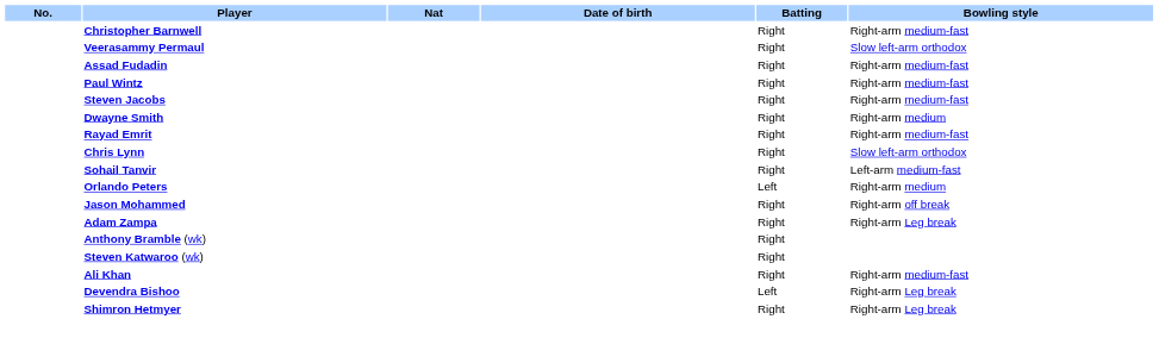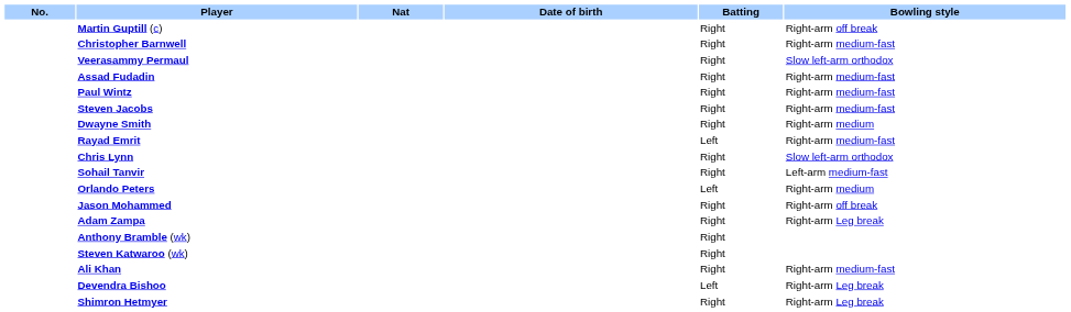 <table border="0" cellspacing="2" cellpadding="2" style="width:100%;">
 <tr style="background:#aad0ff;">
 <th scope="col" style="width:5%;">No.</th>
 <th scope="col" style="width:20%;">Player</th>
 <th scope="col" style="width:6%;">Nat</th>
 <th scope="col" style="width:18%;">Date of birth</th>
 <th scope="col" style="width:6%;">Batting</th>
 <th scope="col" style="width:20%;">Bowling style</th>
+</tr>
+<tr>
+<td style="text-align:center"></td>
+<td><strong><a href='#'>Martin Guptill</a></strong> (<a href='#'>c</a>)</td>
+<td style="text-align:center"></td>
+<td></td>
+<td>Right</td>
+<td>Right-arm <a href='#'>off break</a></td>
 </tr>
 <tr>
 <td style="text-align:center"></td>
 <td><strong><a href='#'>Christopher Barnwell</a></strong></td>
 <td style="text-align:center"></td>
 <td></td>
 <td>Right</td>
 <td>Right-arm <a href='#'>medium-fast</a></td>
 </tr>
 <tr>
 <td style="text-align:center"></td>
 <td><strong><a href='#'>Veerasammy Permaul</a></strong></td>
 <td style="text-align:center"></td>
 <td></td>
 <td>Right</td>
 <td><a href='#'>Slow left-arm orthodox</a></td>
 </tr>
 <tr>
 <td style="text-align:center"></td>
 <td><strong><a href='#'>Assad Fudadin</a></strong></td>
 <td style="text-align:center"></td>
 <td></td>
 <td>Right</td>
 <td>Right-arm <a href='#'>medium-fast</a></td>
 </tr>
 <tr>
 <td style="text-align:center"></td>
 <td><strong><a href='#'>Paul Wintz</a></strong></td>
 <td style="text-align:center"></td>
 <td></td>
 <td>Right</td>
 <td>Right-arm <a href='#'>medium-fast</a></td>
 </tr>
 <tr>
 <td style="text-align:center"></td>
 <td><strong><a href='#'>Steven Jacobs</a></strong></td>
 <td style="text-align:center"></td>
 <td></td>
 <td>Right</td>
 <td>Right-arm <a href='#'>medium-fast</a></td>
 </tr>
 <tr>
 <td style="text-align:center"></td>
 <td><strong><a href='#'>Dwayne Smith</a></strong></td>
 <td style="text-align:center"></td>
 <td></td>
 <td>Right</td>
 <td>Right-arm <a href='#'>medium</a></td>
 </tr>
 <tr>
 <td style="text-align:center"></td>
 <td><strong><a href='#'>Rayad Emrit</a></strong></td>
 <td style="text-align:center"></td>
 <td></td>
-<td>Right</td>
+<td>Left</td>
 <td>Right-arm <a href='#'>medium-fast</a></td>
 </tr>
 <tr>
 <td style="text-align:center"></td>
 <td><strong><a href='#'>Chris Lynn</a></strong></td>
 <td style="text-align:center"></td>
 <td></td>
 <td>Right</td>
 <td><a href='#'>Slow left-arm orthodox</a></td>
 </tr>
 <tr>
 <td style="text-align:center"></td>
 <td><strong><a href='#'>Sohail Tanvir</a></strong></td>
 <td style="text-align:center"></td>
 <td></td>
 <td>Right</td>
 <td>Left-arm <a href='#'>medium-fast</a></td>
 </tr>
 <tr>
 <td style="text-align:center"></td>
 <td><strong><a href='#'>Orlando Peters</a></strong></td>
 <td style="text-align:center"></td>
 <td></td>
 <td>Left</td>
 <td>Right-arm <a href='#'>medium</a></td>
 </tr>
 <tr>
 <td style="text-align:center"></td>
 <td><strong><a href='#'>Jason Mohammed</a></strong></td>
 <td style="text-align:center"></td>
 <td></td>
 <td>Right</td>
 <td>Right-arm <a href='#'>off break</a></td>
 </tr>
 <tr>
 <td style="text-align:center"></td>
 <td><strong><a href='#'>Adam Zampa</a></strong></td>
 <td style="text-align:center"></td>
 <td></td>
 <td>Right</td>
 <td>Right-arm <a href='#'>Leg break</a></td>
 </tr>
 <tr>
 <td style="text-align:center"></td>
 <td><strong><a href='#'>Anthony Bramble</a></strong> (<a href='#'>wk</a>)</td>
 <td style="text-align:center"></td>
 <td></td>
 <td>Right</td>
 <td></td>
 </tr>
 <tr>
 <td style="text-align:center"></td>
 <td><strong><a href='#'>Steven Katwaroo</a></strong> (<a href='#'>wk</a>)</td>
 <td style="text-align:center"></td>
 <td></td>
 <td>Right</td>
 <td></td>
 </tr>
 <tr>
 <td style="text-align:center"></td>
 <td><strong><a href='#'>Ali Khan</a></strong></td>
 <td style="text-align:center"></td>
 <td></td>
 <td>Right</td>
 <td>Right-arm <a href='#'>medium-fast</a></td>
 </tr>
 <tr>
 <td style="text-align:center"></td>
 <td><strong><a href='#'>Devendra Bishoo</a></strong></td>
 <td style="text-align:center"></td>
 <td></td>
 <td>Left</td>
 <td>Right-arm <a href='#'>Leg break</a></td>
 </tr>
 <tr>
 <td style="text-align:center"></td>
 <td><strong><a href='#'>Shimron Hetmyer</a></strong></td>
 <td style="text-align:center"></td>
 <td></td>
 <td>Right</td>
 <td>Right-arm <a href='#'>Leg break</a></td>
 </tr>
 <tr>
 </tr>
 </table>
